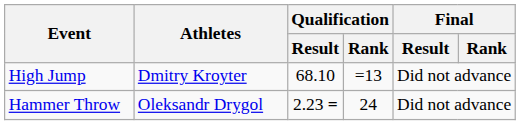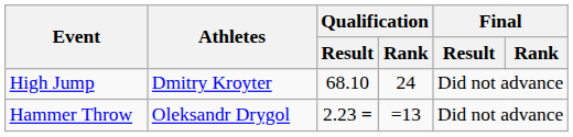 <table class="wikitable" border="1" style="font-size:90%">
 <tr>
 <th rowspan="2" width=100>Event</th>
 <th rowspan="2" width=120>Athletes</th>
 <th colspan="2">Qualification</th>
 <th colspan="2">Final</th>
 </tr>
 <tr>
 <th>Result</th>
 <th>Rank</th>
 <th>Result</th>
 <th>Rank</th>
 </tr>
 <tr>
 <td><a href='#'>High Jump</a></td>
 <td><a href='#'>Dmitry Kroyter</a></td>
 <td align=center>68.10 <strong></strong></td>
-<td align=center>=13</td>
+<td align=center>24</td>
 <td colspan="2">Did not advance</td>
 </tr>
 <tr>
 <td><a href='#'>Hammer Throw</a></td>
 <td><a href='#'>Oleksandr Drygol</a></td>
 <td align=center>2.23 <strong>=</strong></td>
-<td align=center>24</td>
+<td align=center>=13</td>
 <td colspan="2">Did not advance</td>
 </tr>
 </table>
